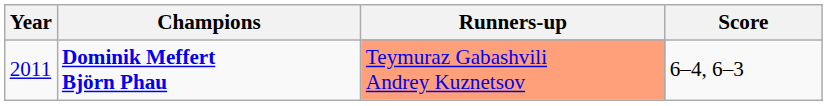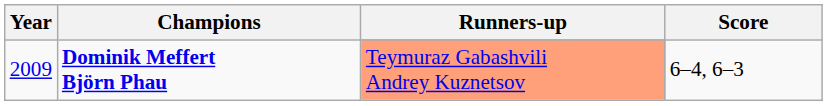 <table class="wikitable" style="font-size:90%">
 <tr>
 <th>Year</th>
 <th width="200">Champions</th>
 <th width="200">Runners-up</th>
 <th width="100">Score</th>
 </tr>
 <tr>
-<td><a href='#'>2011</a></td>
+<td><a href='#'>2009</a></td>
 <td> <strong><a href='#'>Dominik Meffert</a></strong><br> <strong><a href='#'>Björn Phau</a></strong></td>
 <td style="background: lightsalmon;"> <a href='#'>Teymuraz Gabashvili</a><br> <a href='#'>Andrey Kuznetsov</a></td>
 <td>6–4, 6–3</td>
 </tr>
 </table>
